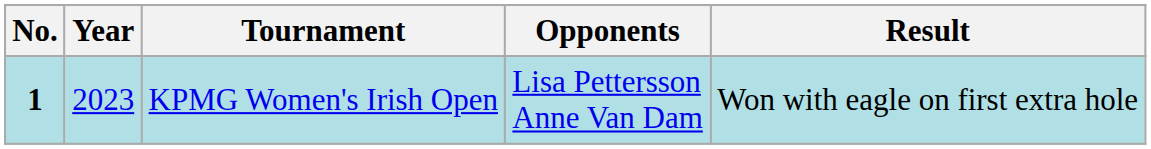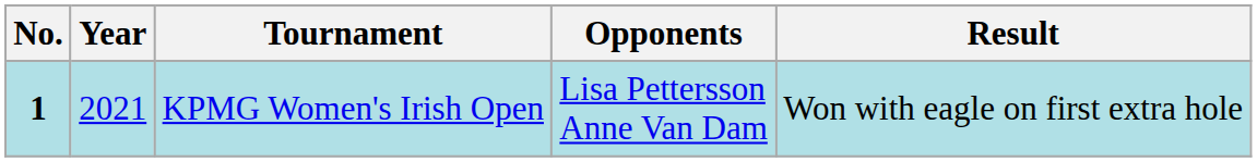 <table class="wikitable" style="font-size:95%;">
 <tr>
 <th>No.</th>
 <th>Year</th>
 <th>Tournament</th>
 <th>Opponents</th>
 <th>Result</th>
 </tr>
 <tr style="background:#B0E0E6;">
 <td align=center><strong>1</strong></td>
-<td><a href='#'>2023</a></td>
+<td><a href='#'>2021</a></td>
 <td><a href='#'>KPMG Women's Irish Open</a></td>
 <td> <a href='#'>Lisa Pettersson</a><br> <a href='#'>Anne Van Dam</a></td>
 <td>Won with eagle on first extra hole</td>
 </tr>
 </table>
